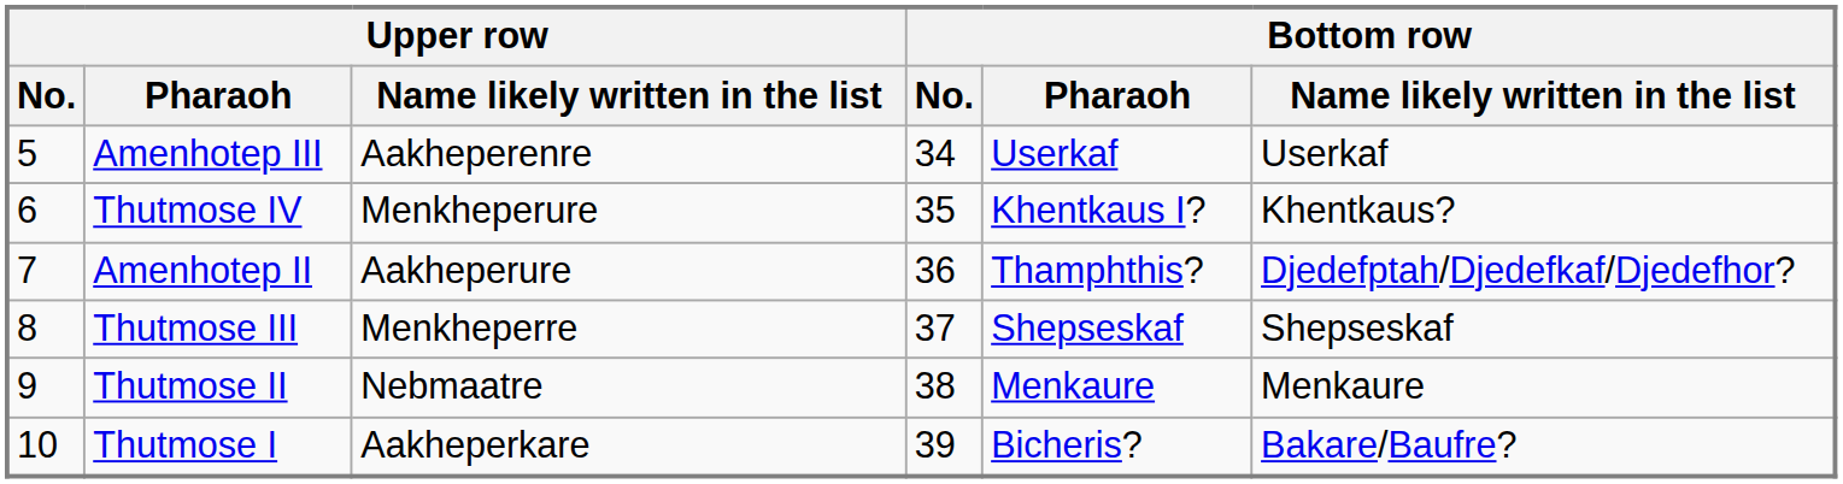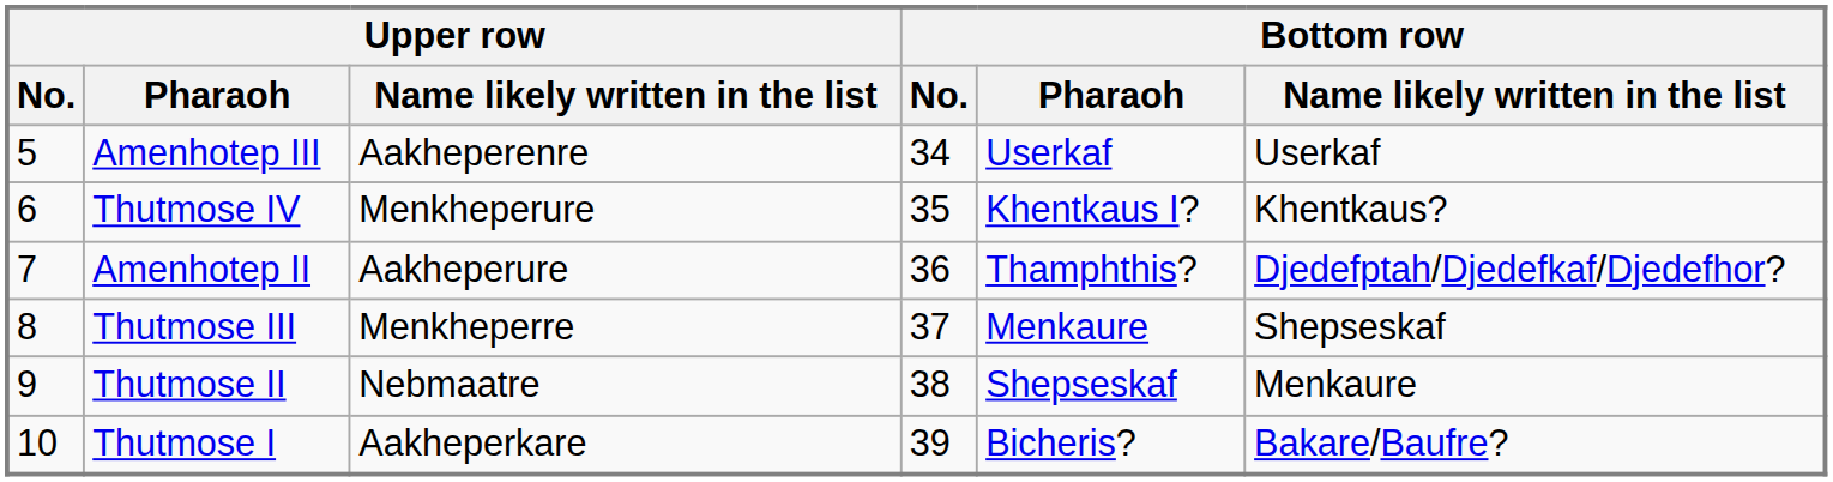 <table class="wikitable sortable" style="width: 90%; border: 2px solid gray;">
 <tr>
 <th colspan="3">Upper row</th>
 <th colspan="3">Bottom row</th>
 </tr>
 <tr>
 <th width="3%">No.</th>
 <th width="15%">Pharaoh</th>
 <th width="32%">Name likely written in the list</th>
 <th width="3%">No.</th>
 <th width="15%">Pharaoh</th>
 <th width="32%">Name likely written in the list</th>
 </tr>
 <tr>
 <td>5</td>
 <td><a href='#'>Amenhotep III</a></td>
 <td>Aakheperenre</td>
 <td>34</td>
 <td><a href='#'>Userkaf</a></td>
 <td>Userkaf</td>
 </tr>
 <tr>
 <td>6</td>
 <td><a href='#'>Thutmose IV</a></td>
 <td>Menkheperure</td>
 <td>35</td>
 <td><a href='#'>Khentkaus I</a>?</td>
 <td>Khentkaus?</td>
 </tr>
 <tr>
 <td>7</td>
 <td><a href='#'>Amenhotep II</a></td>
 <td>Aakheperure</td>
 <td>36</td>
 <td><a href='#'>Thamphthis</a>?</td>
 <td><a href='#'>Djedefptah</a>/<a href='#'>Djedefkaf</a>/<a href='#'>Djedefhor</a>?</td>
 </tr>
 <tr>
 <td>8</td>
 <td><a href='#'>Thutmose III</a></td>
 <td>Menkheperre</td>
 <td>37</td>
-<td><a href='#'>Shepseskaf</a></td>
+<td><a href='#'>Menkaure</a></td>
 <td>Shepseskaf</td>
 </tr>
 <tr>
 <td>9</td>
 <td><a href='#'>Thutmose II</a></td>
 <td>Nebmaatre</td>
 <td>38</td>
-<td><a href='#'>Menkaure</a></td>
+<td><a href='#'>Shepseskaf</a></td>
 <td>Menkaure</td>
 </tr>
 <tr>
 <td>10</td>
 <td><a href='#'>Thutmose I</a></td>
 <td>Aakheperkare</td>
 <td>39</td>
 <td><a href='#'>Bicheris</a>?</td>
 <td><a href='#'>Bakare</a>/<a href='#'>Baufre</a>?</td>
 </tr>
 </table>
